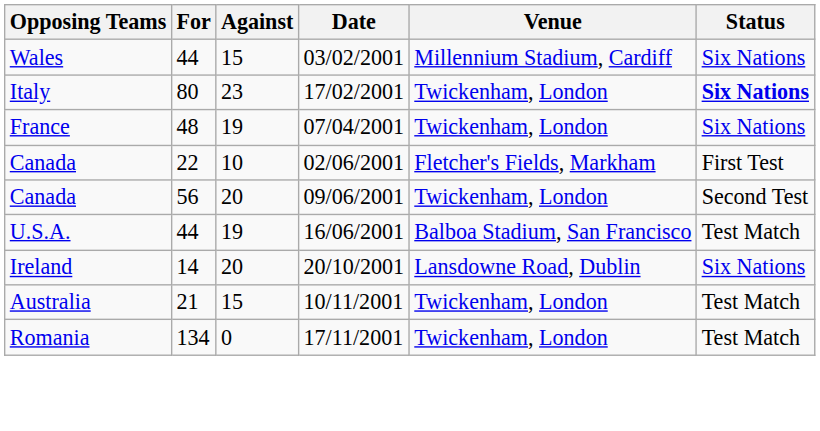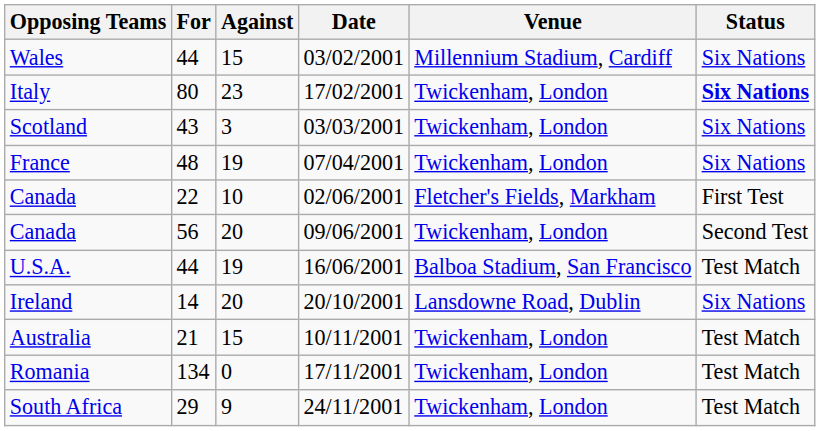 <table class="wikitable">
 <tr>
 <th>Opposing Teams</th>
 <th>For</th>
 <th>Against</th>
 <th>Date</th>
 <th>Venue</th>
 <th>Status</th>
 </tr>
 <tr>
 <td><a href='#'>Wales</a></td>
 <td>44</td>
 <td>15</td>
 <td>03/02/2001</td>
 <td><a href='#'>Millennium Stadium</a>, <a href='#'>Cardiff</a></td>
 <td><a href='#'>Six Nations</a></td>
 </tr>
 <tr>
 <td><a href='#'>Italy</a></td>
 <td>80</td>
 <td>23</td>
 <td>17/02/2001</td>
 <td><a href='#'>Twickenham</a>, <a href='#'>London</a></td>
 <td><strong><a href='#'>Six Nations</a></strong></td>
+</tr>
+<tr>
+<td><a href='#'>Scotland</a></td>
+<td>43</td>
+<td>3</td>
+<td>03/03/2001</td>
+<td><a href='#'>Twickenham</a>, <a href='#'>London</a></td>
+<td><a href='#'>Six Nations</a></td>
 </tr>
 <tr>
 <td><a href='#'>France</a></td>
 <td>48</td>
 <td>19</td>
 <td>07/04/2001</td>
 <td><a href='#'>Twickenham</a>, <a href='#'>London</a></td>
 <td><a href='#'>Six Nations</a></td>
 </tr>
 <tr>
 <td><a href='#'>Canada</a></td>
 <td>22</td>
 <td>10</td>
 <td>02/06/2001</td>
 <td><a href='#'>Fletcher's Fields</a>, <a href='#'>Markham</a></td>
 <td>First Test</td>
 </tr>
 <tr>
 <td><a href='#'>Canada</a></td>
 <td>56</td>
 <td>20</td>
 <td>09/06/2001</td>
 <td><a href='#'>Twickenham</a>, <a href='#'>London</a></td>
 <td>Second Test</td>
 </tr>
 <tr>
 <td><a href='#'>U.S.A.</a></td>
 <td>44</td>
 <td>19</td>
 <td>16/06/2001</td>
 <td><a href='#'>Balboa Stadium</a>, <a href='#'>San Francisco</a></td>
 <td>Test Match</td>
 </tr>
 <tr>
 <td><a href='#'>Ireland</a></td>
 <td>14</td>
 <td>20</td>
 <td>20/10/2001</td>
 <td><a href='#'>Lansdowne Road</a>, <a href='#'>Dublin</a></td>
 <td><a href='#'>Six Nations</a></td>
 </tr>
 <tr>
 <td><a href='#'>Australia</a></td>
 <td>21</td>
 <td>15</td>
 <td>10/11/2001</td>
 <td><a href='#'>Twickenham</a>, <a href='#'>London</a></td>
 <td>Test Match</td>
 </tr>
 <tr>
 <td><a href='#'>Romania</a></td>
 <td>134</td>
 <td>0</td>
 <td>17/11/2001</td>
 <td><a href='#'>Twickenham</a>, <a href='#'>London</a></td>
 <td>Test Match</td>
 </tr>
+<tr>
+<td><a href='#'>South Africa</a></td>
+<td>29</td>
+<td>9</td>
+<td>24/11/2001</td>
+<td><a href='#'>Twickenham</a>, <a href='#'>London</a></td>
+<td>Test Match</td>
+</tr>
 </table>
